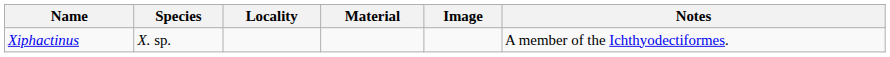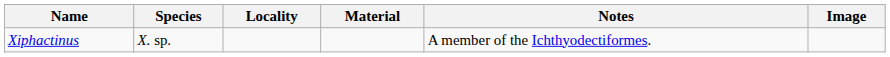 <table class="wikitable" align="center" width="75%">
 <tr>
 <th>Name</th>
 <th>Species</th>
 <th>Locality</th>
 <th>Material</th>
+<th>Notes</th>
 <th>Image</th>
-<th>Notes</th>
 </tr>
 <tr>
 <td><em><a href='#'>Xiphactinus</a></em></td>
 <td><em>X.</em> sp.</td>
 <td></td>
 <td></td>
+<td>A member of the <a href='#'>Ichthyodectiformes</a>.</td>
 <td></td>
-<td>A member of the <a href='#'>Ichthyodectiformes</a>.</td>
 </tr>
 </table>
